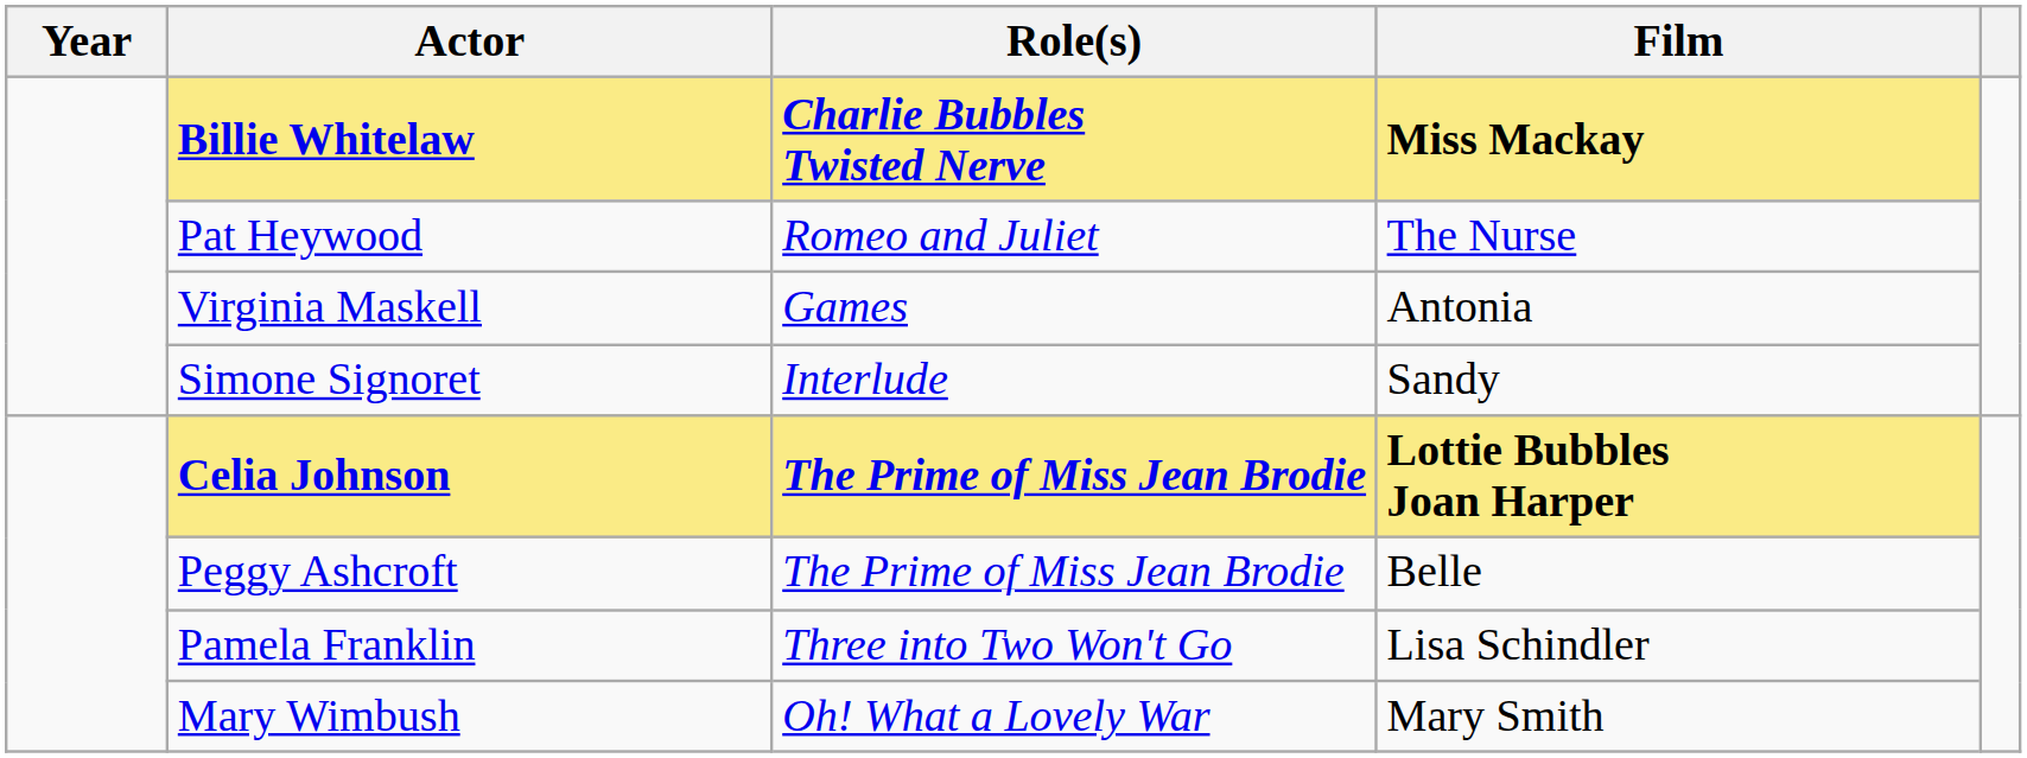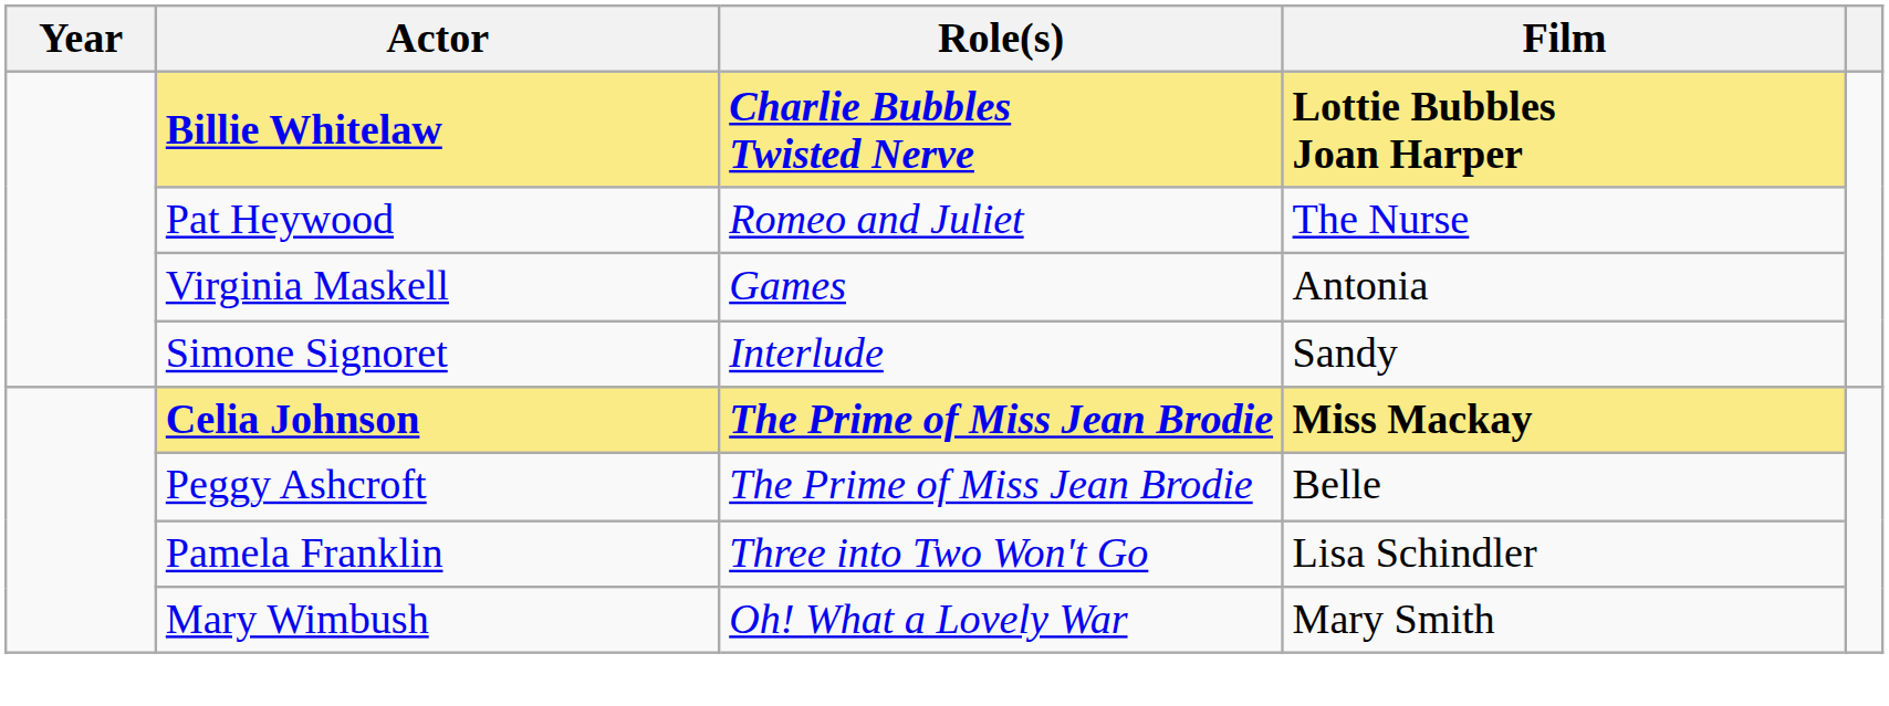 <table class="wikitable sortable">
 <tr>
 <th scope="col" style="width:8%;">Year</th>
 <th scope="col" style="width:30%;">Actor</th>
 <th scope="col" style="width:30%;">Role(s)</th>
 <th scope="col" style="width:30%;">Film</th>
 <th scope="col" style="width:2%;" class="unsortable"></th>
 </tr>
 <tr>
 <td rowspan="4"></td>
 <td style="background:#FAEB86"><strong><a href='#'>Billie Whitelaw</a> </strong></td>
 <td style="background:#FAEB86"><strong><em><a href='#'>Charlie Bubbles</a></em></strong> <br> <strong><em><a href='#'>Twisted Nerve</a></em></strong></td>
-<td style="background:#FAEB86"><strong>Miss Mackay</strong></td>
+<td style="background:#FAEB86"><strong>Lottie Bubbles</strong> <br> <strong>Joan Harper</strong></td>
 <td rowspan=4></td>
 </tr>
 <tr>
 <td><a href='#'>Pat Heywood</a></td>
 <td><em><a href='#'>Romeo and Juliet</a></em></td>
 <td><a href='#'>The Nurse</a></td>
 </tr>
 <tr>
 <td><a href='#'>Virginia Maskell</a></td>
 <td><em><a href='#'>Games</a></em></td>
 <td>Antonia</td>
 </tr>
 <tr>
 <td><a href='#'>Simone Signoret</a></td>
 <td><em><a href='#'>Interlude</a></em></td>
 <td>Sandy</td>
 </tr>
 <tr>
 <td rowspan="4"></td>
 <td style="background:#FAEB86"><strong><a href='#'>Celia Johnson</a></strong></td>
 <td style="background:#FAEB86"><strong><em><a href='#'>The Prime of Miss Jean Brodie</a></em></strong></td>
-<td style="background:#FAEB86"><strong>Lottie Bubbles</strong> <br> <strong>Joan Harper</strong></td>
+<td style="background:#FAEB86"><strong>Miss Mackay</strong></td>
 <td rowspan=4></td>
 </tr>
 <tr>
 <td><a href='#'>Peggy Ashcroft</a></td>
 <td><em><a href='#'>The Prime of Miss Jean Brodie</a></em></td>
 <td>Belle</td>
 </tr>
 <tr>
 <td><a href='#'>Pamela Franklin</a></td>
 <td><em><a href='#'>Three into Two Won't Go</a></em></td>
 <td>Lisa Schindler</td>
 </tr>
 <tr>
 <td><a href='#'>Mary Wimbush</a></td>
 <td><em><a href='#'>Oh! What a Lovely War</a></em></td>
 <td>Mary Smith</td>
 </tr>
 </table>
